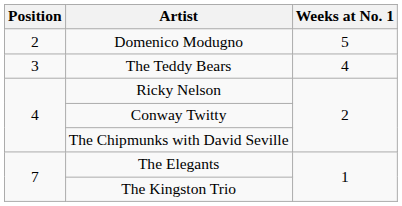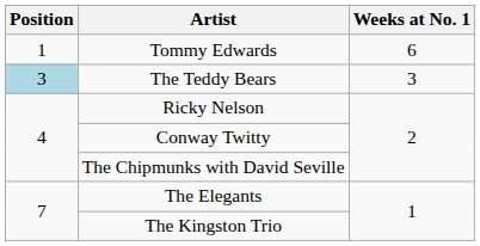 <table class="wikitable plainrowheaders" style="text-align:center;">
 <tr>
 <th>Position</th>
 <th>Artist</th>
 <th>Weeks at No. 1</th>
 </tr>
 <tr>
-<td>2</td>
-<td>Domenico Modugno</td>
-<td>5</td>
+<td>1</td>
+<td>Tommy Edwards</td>
+<td>6</td>
 </tr>
 <tr>
+<td style="background: lightblue;">3</td>
+<td>The Teddy Bears</td>
 <td>3</td>
-<td>The Teddy Bears</td>
-<td>4</td>
 </tr>
 <tr>
 <td rowspan=3>4</td>
 <td>Ricky Nelson</td>
 <td rowspan=3>2</td>
 </tr>
 <tr>
 <td>Conway Twitty</td>
 </tr>
 <tr>
 <td>The Chipmunks with David Seville</td>
 </tr>
 <tr>
 <td rowspan=2>7</td>
 <td>The Elegants</td>
 <td rowspan=2>1</td>
 </tr>
 <tr>
 <td>The Kingston Trio</td>
 </tr>
 </table>
